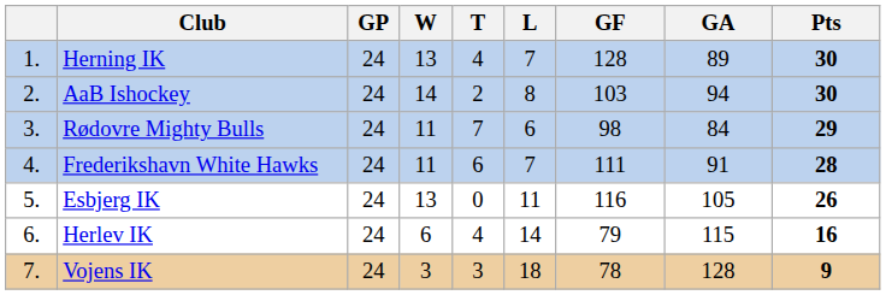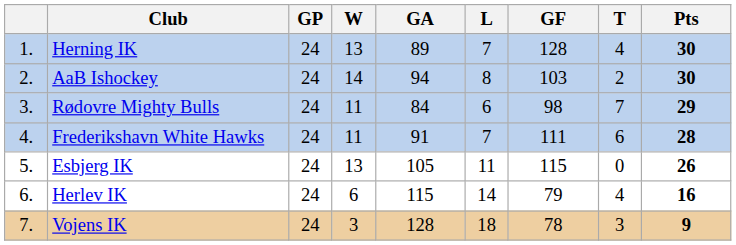 <table class="wikitable">
 <tr>
 <th width="30"></th>
 <th width="200">Club</th>
 <th width="30">GP</th>
 <th width="30">W</th>
-<th width="30">T</th>
+<th width="70">GA</th>
 <th width="30">L</th>
 <th width="70">GF</th>
-<th width="70">GA</th>
+<th width="30">T</th>
 <th width="70">Pts</th>
 </tr>
 <tr bgcolor="#BCD2EE" align="center">
 <td>1.</td>
 <td align="left"><a href='#'>Herning IK</a></td>
 <td>24</td>
 <td>13</td>
-<td>4</td>
+<td>89</td>
 <td>7</td>
 <td>128</td>
-<td>89</td>
+<td>4</td>
 <td><strong>30</strong></td>
 </tr>
 <tr bgcolor="#BCD2EE" align="center">
 <td>2.</td>
 <td align="left"><a href='#'>AaB Ishockey</a></td>
 <td>24</td>
 <td>14</td>
-<td>2</td>
+<td>94</td>
 <td>8</td>
 <td>103</td>
-<td>94</td>
+<td>2</td>
 <td><strong>30</strong></td>
 </tr>
 <tr bgcolor="#BCD2EE" align="center">
 <td>3.</td>
 <td align="left"><a href='#'>Rødovre Mighty Bulls</a></td>
 <td>24</td>
 <td>11</td>
-<td>7</td>
+<td>84</td>
 <td>6</td>
 <td>98</td>
-<td>84</td>
+<td>7</td>
 <td><strong>29</strong></td>
 </tr>
 <tr bgcolor="#BCD2EE" align="center">
 <td>4.</td>
 <td align="left"><a href='#'>Frederikshavn White Hawks</a></td>
 <td>24</td>
 <td>11</td>
-<td>6</td>
+<td>91</td>
 <td>7</td>
 <td>111</td>
-<td>91</td>
+<td>6</td>
 <td><strong>28</strong></td>
 </tr>
 <tr bgcolor="#FFFFFF" align="center">
 <td>5.</td>
 <td align="left"><a href='#'>Esbjerg IK</a></td>
 <td>24</td>
 <td>13</td>
+<td>105</td>
+<td>11</td>
+<td>115</td>
 <td>0</td>
-<td>11</td>
-<td>116</td>
-<td>105</td>
 <td><strong>26</strong></td>
 </tr>
 <tr bgcolor="#FFFFFF" align="center">
 <td>6.</td>
 <td align="left"><a href='#'>Herlev IK</a></td>
 <td>24</td>
 <td>6</td>
-<td>4</td>
+<td>115</td>
 <td>14</td>
 <td>79</td>
-<td>115</td>
+<td>4</td>
 <td><strong>16</strong></td>
 </tr>
 <tr bgcolor="#EECFA1" align="center">
 <td>7.</td>
 <td align="left"><a href='#'>Vojens IK</a></td>
 <td>24</td>
 <td>3</td>
-<td>3</td>
+<td>128</td>
 <td>18</td>
 <td>78</td>
-<td>128</td>
+<td>3</td>
 <td><strong>9</strong></td>
 </tr>
 </table>
